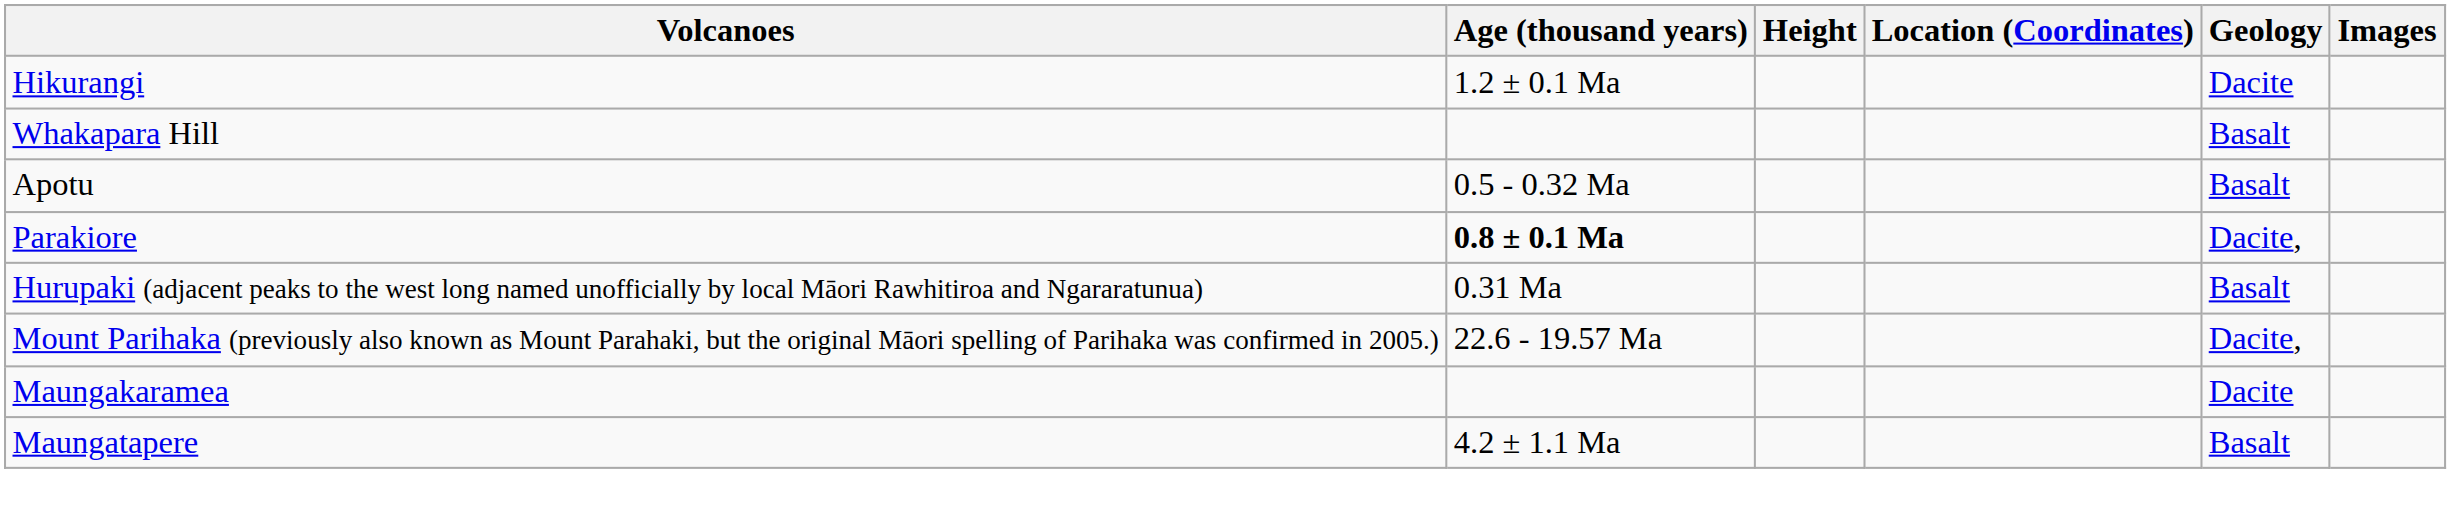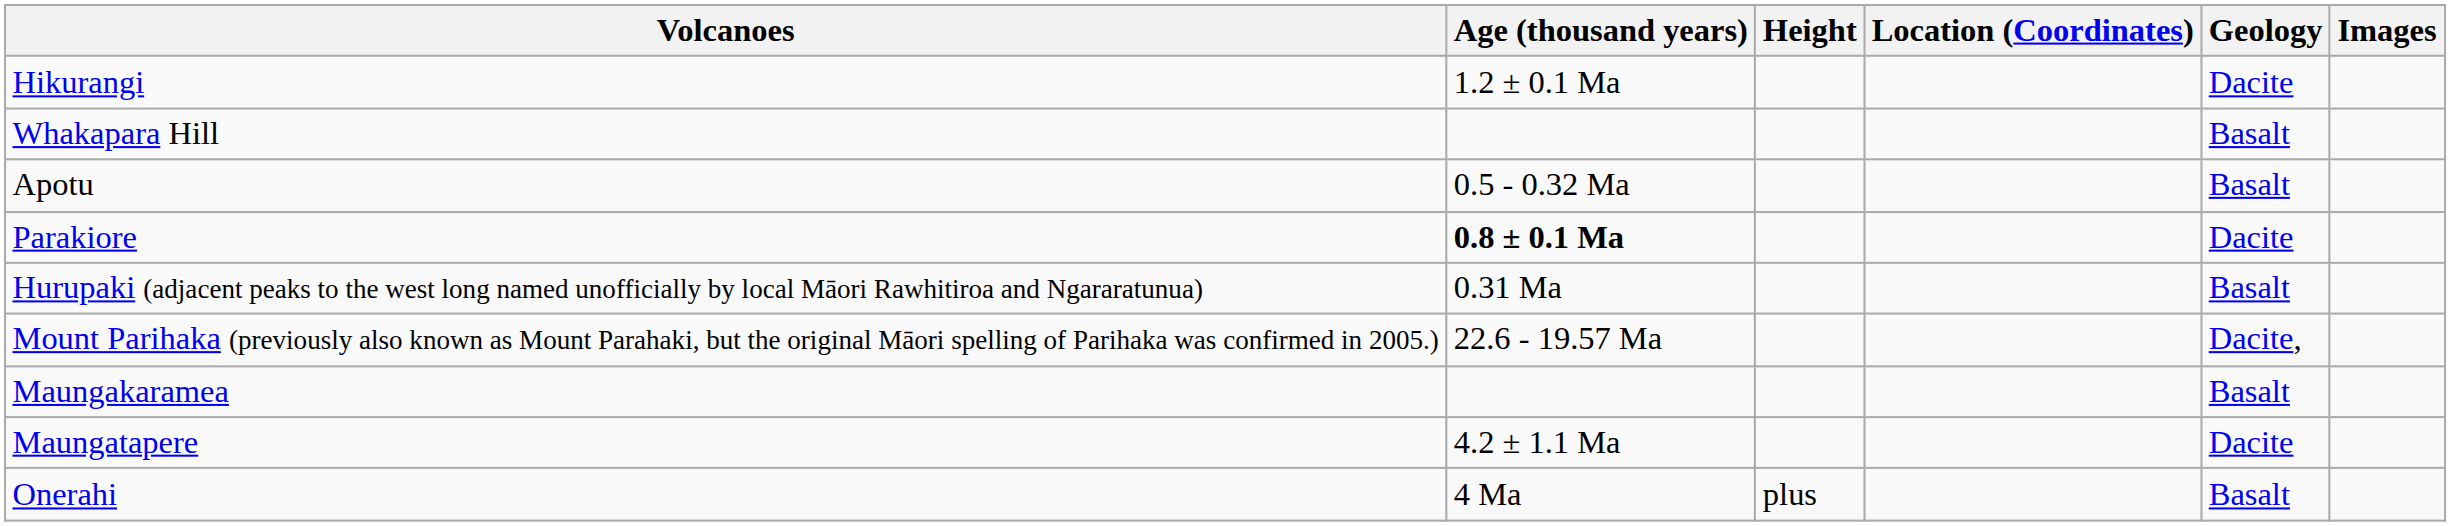 <table class="wikitable sortable">
 <tr>
 <th>Volcanoes</th>
 <th>Age (thousand years)</th>
 <th>Height</th>
 <th>Location (<a href='#'>Coordinates</a>)</th>
 <th>Geology</th>
 <th class="unsortable">Images</th>
 </tr>
 <tr>
 <td align="left"><a href='#'>Hikurangi</a></td>
 <td>1.2 ± 0.1 Ma</td>
 <td></td>
 <td></td>
 <td><a href='#'>Dacite</a></td>
 <td></td>
 </tr>
 <tr>
 <td align="left"><a href='#'>Whakapara</a> Hill</td>
 <td></td>
 <td></td>
 <td></td>
 <td><a href='#'>Basalt</a></td>
 <td></td>
 </tr>
 <tr>
 <td align="left">Apotu</td>
 <td>0.5 - 0.32 Ma</td>
 <td></td>
 <td></td>
 <td><a href='#'>Basalt</a></td>
 <td></td>
 </tr>
 <tr>
 <td align="left"><a href='#'>Parakiore</a></td>
 <td><strong>0.8 ± 0.1 Ma </strong></td>
 <td></td>
 <td></td>
-<td><a href='#'>Dacite</a>,</td>
+<td><a href='#'>Dacite</a></td>
 <td></td>
 </tr>
 <tr>
 <td align="left"><a href='#'>Hurupaki</a> <small>(adjacent peaks to the west long named unofficially by local Māori Rawhitiroa and Ngararatunua)</small></td>
 <td>0.31 Ma</td>
 <td></td>
 <td></td>
 <td><a href='#'>Basalt</a></td>
 <td></td>
 </tr>
 <tr>
 <td align="left"><a href='#'>Mount Parihaka</a> <small>(previously also known as Mount Parahaki, but the original Māori spelling of Parihaka was confirmed in 2005.)</small></td>
 <td>22.6 - 19.57 Ma</td>
 <td></td>
 <td></td>
 <td><a href='#'>Dacite</a>,</td>
 <td></td>
 </tr>
 <tr>
 <td align="left"><a href='#'>Maungakaramea</a></td>
 <td></td>
 <td></td>
 <td></td>
-<td><a href='#'>Dacite</a></td>
+<td><a href='#'>Basalt</a></td>
 <td></td>
 </tr>
 <tr>
 <td align="left"><a href='#'>Maungatapere</a></td>
 <td>4.2 ± 1.1 Ma</td>
 <td></td>
 <td></td>
+<td><a href='#'>Dacite</a></td>
+</tr>
+<tr>
+<td align="left"><a href='#'>Onerahi</a></td>
+<td>4 Ma</td>
+<td> plus</td>
+<td></td>
 <td><a href='#'>Basalt</a></td>
+<td></td>
 </tr>
 </table>
